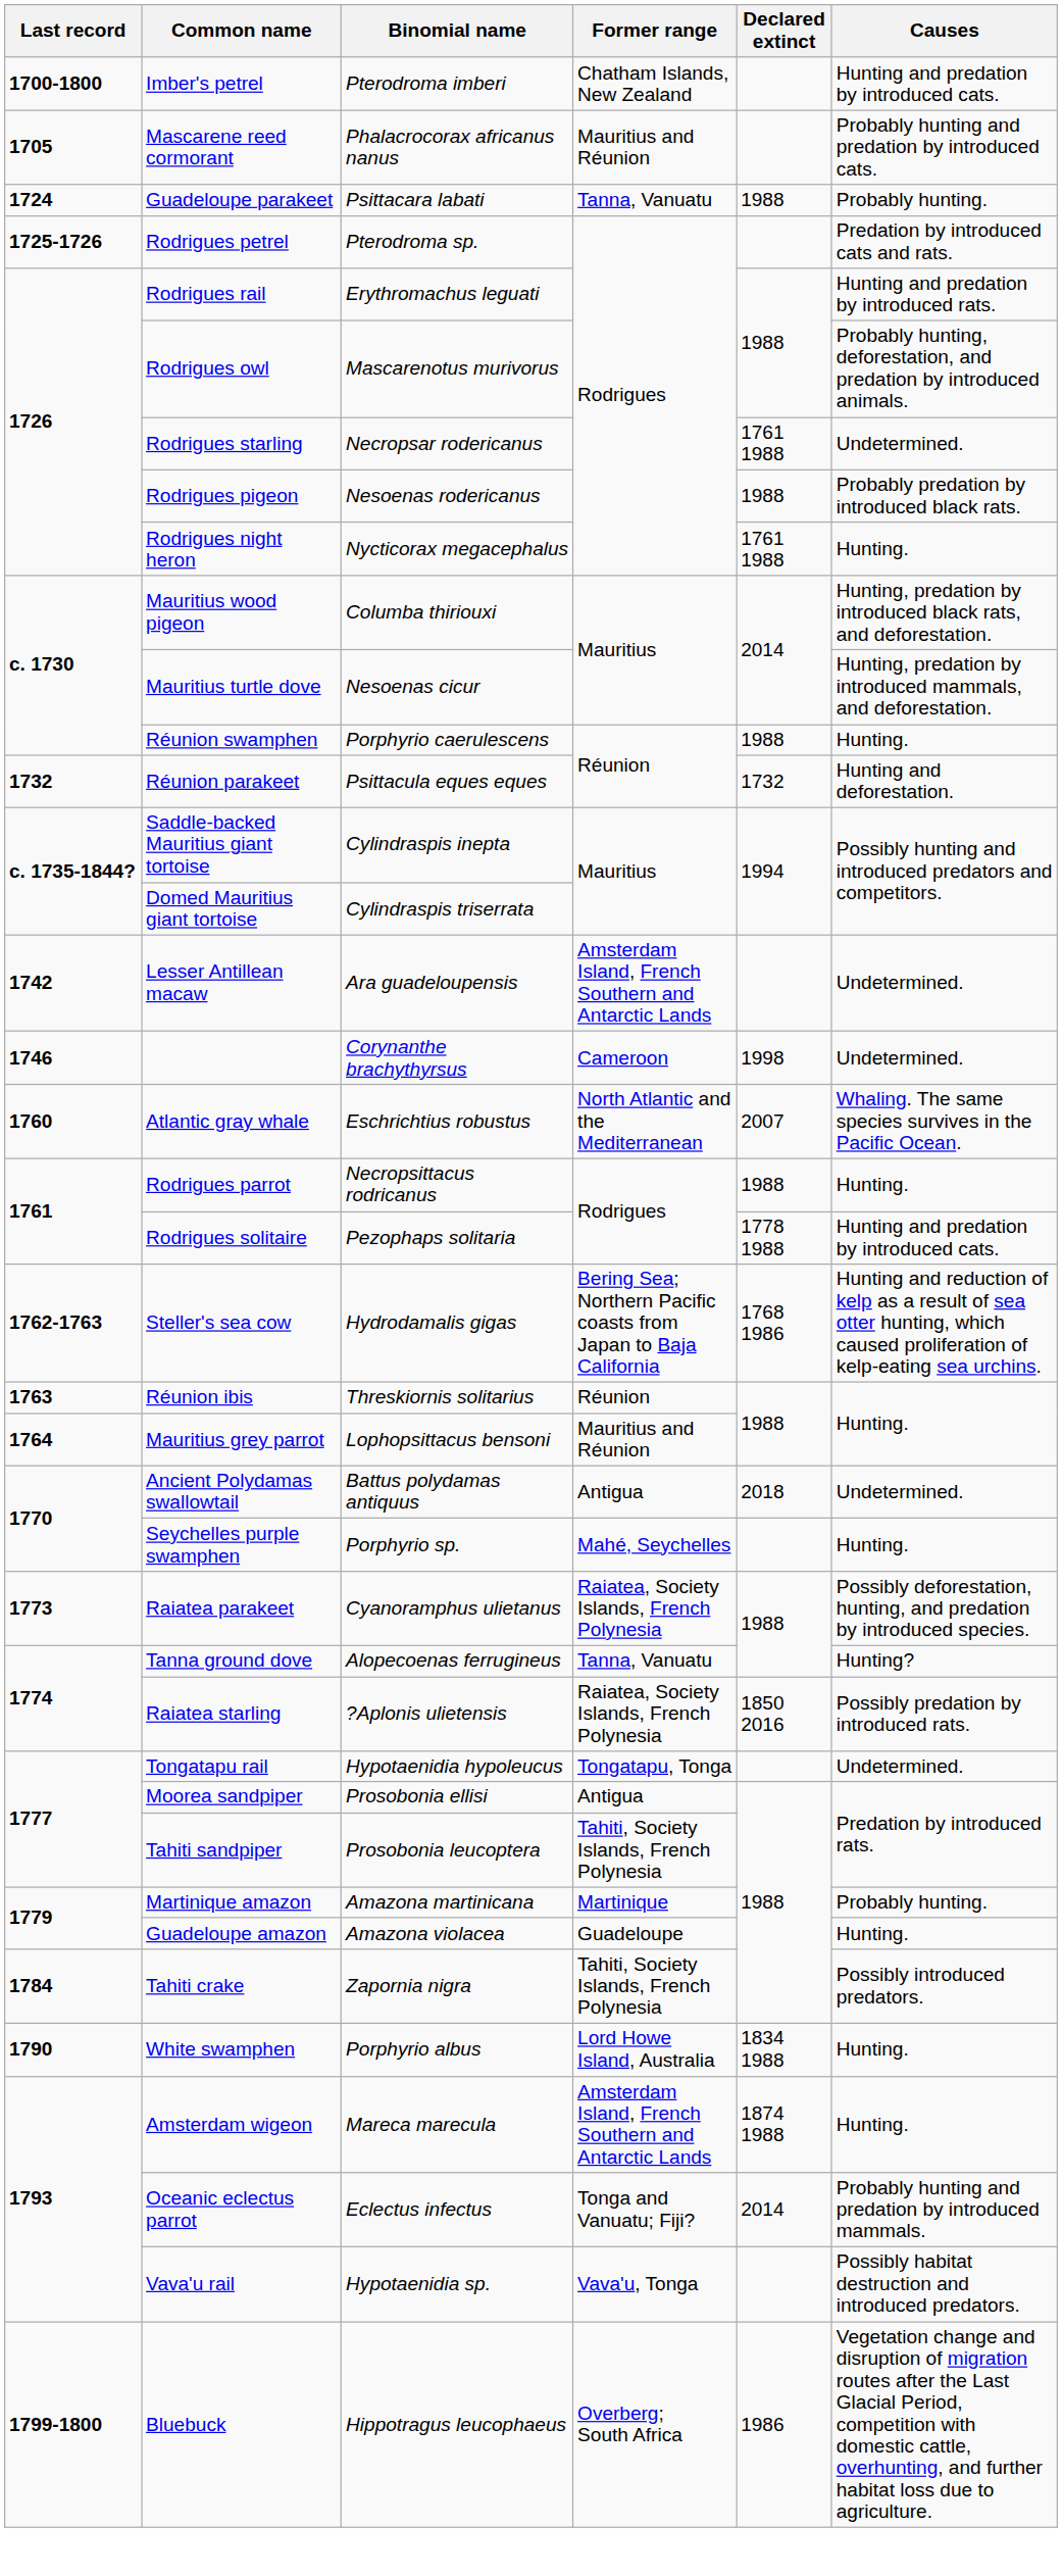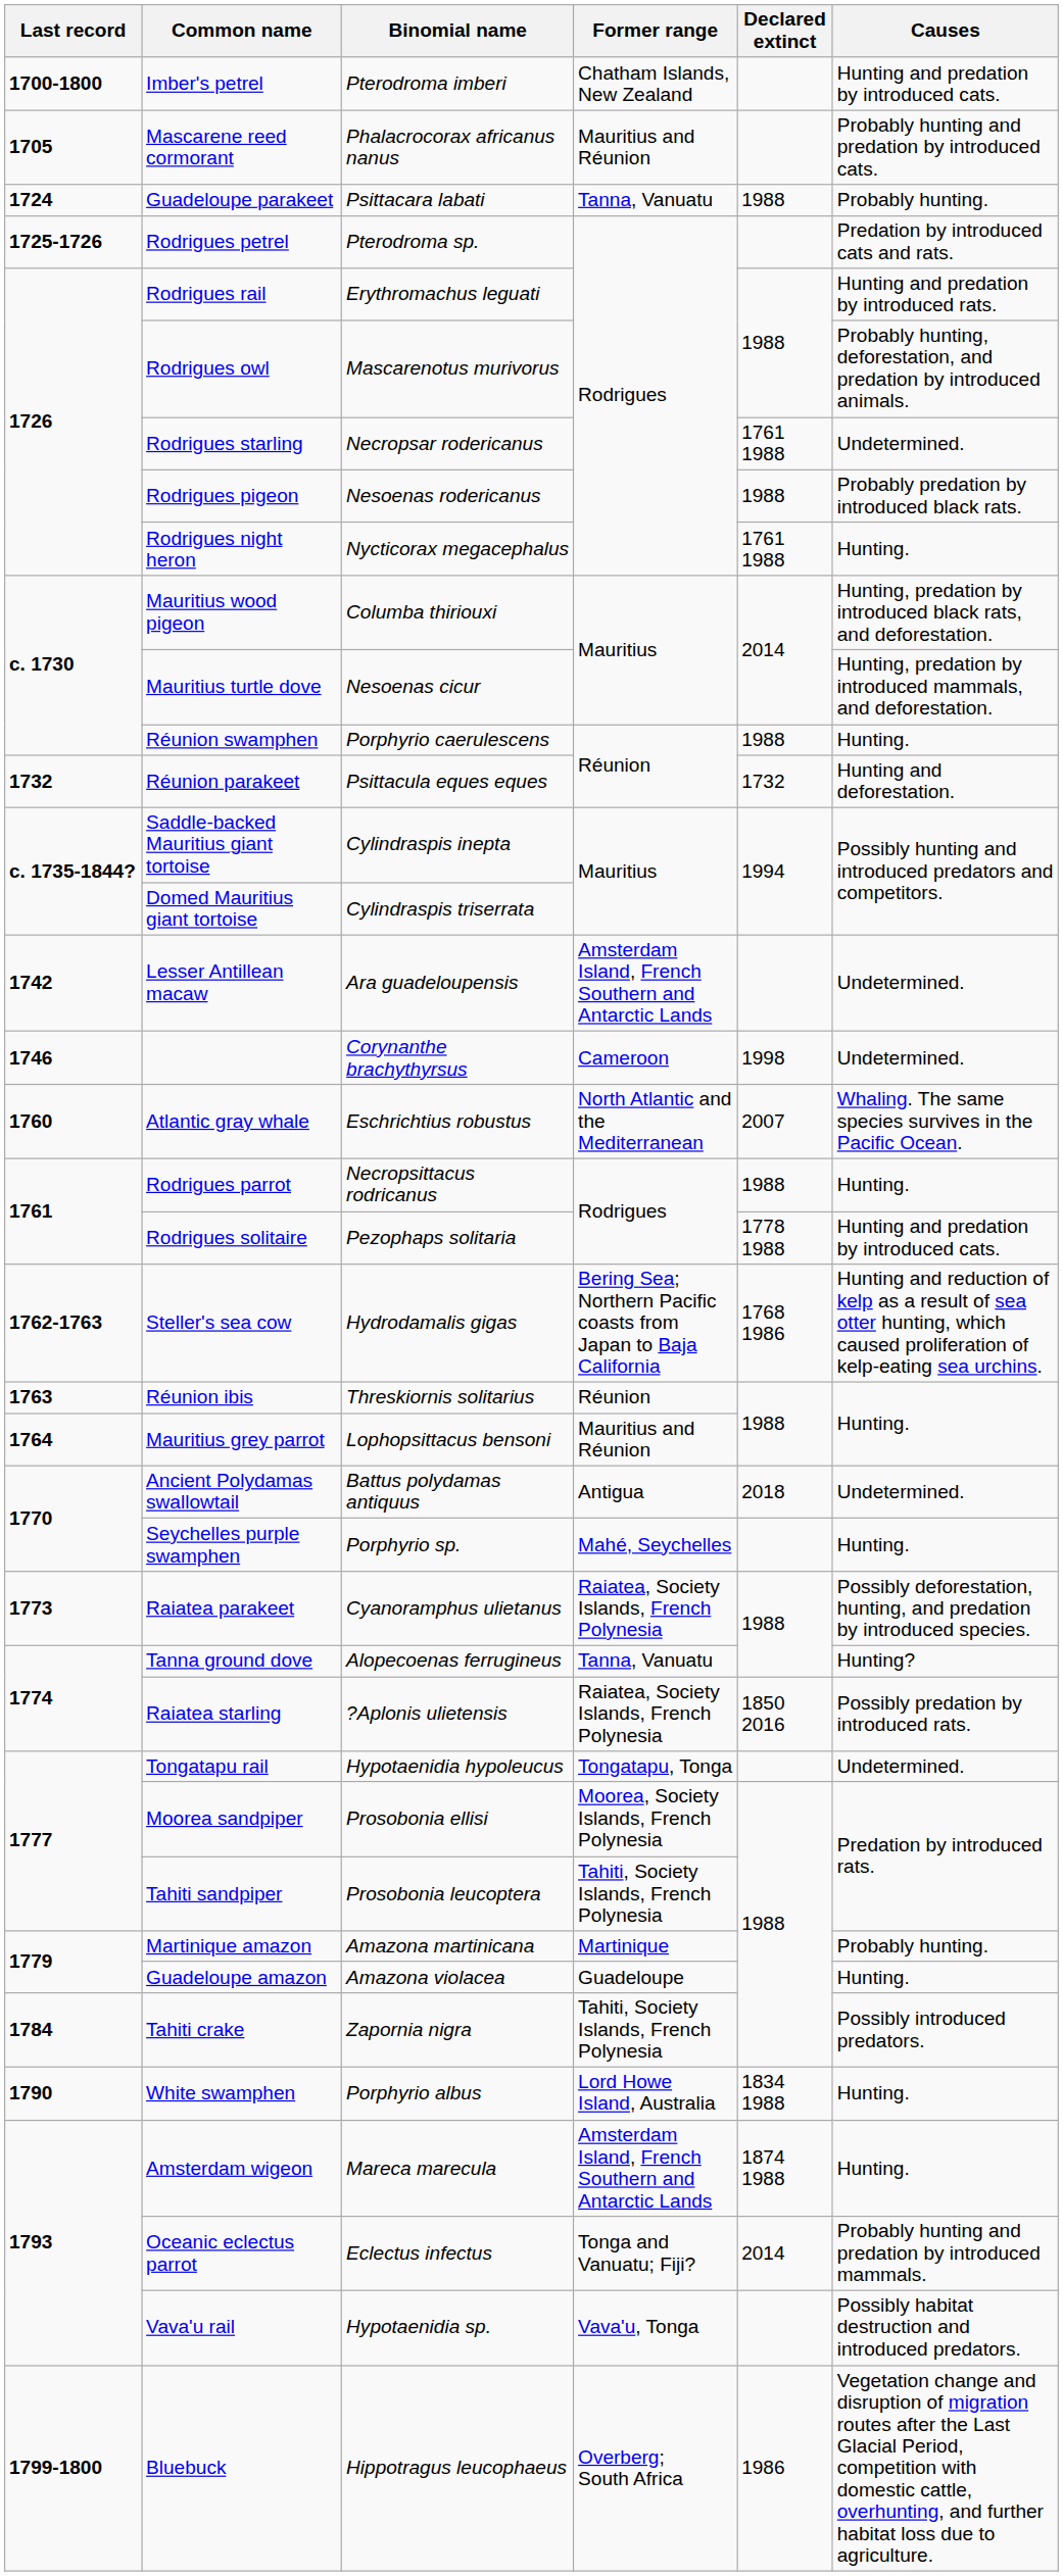 <table class="wikitable sortable">
 <tr>
 <th style="width:13%;">Last record</th>
 <th style="width:19%;">Common name</th>
 <th style="width:22%;">Binomial name</th>
 <th>Former range</th>
 <th>Declared extinct</th>
 <th>Causes</th>
 </tr>
 <tr>
 <td><strong>1700-1800</strong></td>
 <td><a href='#'>Imber's petrel</a></td>
 <td><em>Pterodroma imberi</em></td>
 <td>Chatham Islands, New Zealand</td>
 <td></td>
 <td>Hunting and predation by introduced cats.</td>
 </tr>
 <tr>
 <td><strong>1705</strong></td>
 <td><a href='#'>Mascarene reed cormorant</a></td>
 <td><em>Phalacrocorax africanus nanus</em></td>
 <td>Mauritius and Réunion</td>
 <td></td>
 <td>Probably hunting and predation by introduced cats.</td>
 </tr>
 <tr>
 <td><strong>1724</strong></td>
 <td><a href='#'>Guadeloupe parakeet</a></td>
 <td><em>Psittacara labati</em></td>
 <td><a href='#'>Tanna</a>, Vanuatu</td>
 <td>1988 </td>
 <td>Probably hunting.</td>
 </tr>
 <tr>
 <td><strong>1725-1726</strong></td>
 <td><a href='#'>Rodrigues petrel</a></td>
 <td><em>Pterodroma sp.</em></td>
 <td rowspan="6">Rodrigues</td>
 <td></td>
 <td>Predation by introduced cats and rats.</td>
 </tr>
 <tr>
 <td rowspan="5"><strong>1726</strong></td>
 <td><a href='#'>Rodrigues rail</a></td>
 <td><em>Erythromachus leguati</em></td>
 <td rowspan="2">1988 </td>
 <td>Hunting and predation by introduced rats.</td>
 </tr>
 <tr>
 <td><a href='#'>Rodrigues owl</a></td>
 <td><em>Mascarenotus murivorus</em></td>
 <td>Probably hunting, deforestation, and predation by introduced animals.</td>
 </tr>
 <tr>
 <td><a href='#'>Rodrigues starling</a></td>
 <td><em>Necropsar rodericanus</em></td>
 <td>1761<br>1988 </td>
 <td>Undetermined.</td>
 </tr>
 <tr>
 <td><a href='#'>Rodrigues pigeon</a></td>
 <td><em>Nesoenas rodericanus</em></td>
 <td>1988 </td>
 <td>Probably predation by introduced black rats.</td>
 </tr>
 <tr>
 <td><a href='#'>Rodrigues night heron</a></td>
 <td><em>Nycticorax megacephalus</em></td>
 <td>1761<br>1988 </td>
 <td>Hunting.</td>
 </tr>
 <tr>
 <td rowspan="3"><strong>c. 1730</strong></td>
 <td><a href='#'>Mauritius wood pigeon</a></td>
 <td><em>Columba thiriouxi</em></td>
 <td rowspan="2">Mauritius</td>
 <td rowspan="2">2014 </td>
 <td>Hunting, predation by introduced black rats, and deforestation.</td>
 </tr>
 <tr>
 <td><a href='#'>Mauritius turtle dove</a></td>
 <td><em>Nesoenas cicur</em></td>
 <td>Hunting, predation by introduced mammals, and deforestation.</td>
 </tr>
 <tr>
 <td><a href='#'>Réunion swamphen</a></td>
 <td><em>Porphyrio caerulescens</em></td>
 <td rowspan="2">Réunion</td>
 <td>1988 </td>
 <td>Hunting.</td>
 </tr>
 <tr>
 <td><strong>1732</strong></td>
 <td><a href='#'>Réunion parakeet</a></td>
 <td><em>Psittacula eques eques</em></td>
 <td>1732</td>
 <td>Hunting and deforestation.</td>
 </tr>
 <tr>
 <td rowspan="2"><strong>c. 1735-1844?</strong></td>
 <td><a href='#'>Saddle-backed Mauritius giant tortoise</a></td>
 <td><em>Cylindraspis inepta</em></td>
 <td rowspan="2">Mauritius</td>
 <td rowspan="2">1994 </td>
 <td rowspan="2">Possibly hunting and introduced predators and competitors.</td>
 </tr>
 <tr>
 <td><a href='#'>Domed Mauritius giant tortoise</a></td>
 <td><em>Cylindraspis triserrata</em></td>
 </tr>
 <tr>
 <td><strong>1742</strong></td>
 <td><a href='#'>Lesser Antillean macaw</a></td>
 <td><em>Ara guadeloupensis</em></td>
 <td><a href='#'>Amsterdam Island</a>, <a href='#'>French Southern and Antarctic Lands</a></td>
 <td></td>
 <td>Undetermined.</td>
 </tr>
 <tr>
 <td><strong>1746</strong></td>
 <td></td>
 <td><em><a href='#'>Corynanthe brachythyrsus</a></em></td>
 <td><a href='#'>Cameroon</a></td>
 <td>1998 </td>
 <td>Undetermined.</td>
 </tr>
 <tr>
 <td><strong>1760</strong></td>
 <td><a href='#'>Atlantic gray whale</a></td>
 <td><em>Eschrichtius robustus</em></td>
 <td><a href='#'>North Atlantic</a> and the <a href='#'>Mediterranean</a></td>
 <td>2007 </td>
 <td><a href='#'>Whaling</a>. The same species survives in the <a href='#'>Pacific Ocean</a>.</td>
 </tr>
 <tr>
 <td rowspan="2"><strong>1761</strong></td>
 <td><a href='#'>Rodrigues parrot</a></td>
 <td><em>Necropsittacus rodricanus</em></td>
 <td rowspan="2">Rodrigues</td>
 <td>1988 </td>
 <td>Hunting.</td>
 </tr>
 <tr>
 <td><a href='#'>Rodrigues solitaire</a></td>
 <td><em>Pezophaps solitaria</em></td>
 <td>1778<br>1988 </td>
 <td>Hunting and predation by introduced cats.</td>
 </tr>
 <tr>
 <td><strong>1762-1763</strong></td>
 <td><a href='#'>Steller's sea cow</a></td>
 <td><em>Hydrodamalis gigas</em></td>
 <td><a href='#'>Bering Sea</a>; Northern Pacific coasts from Japan to <a href='#'>Baja California</a> </td>
 <td>1768<br>1986 </td>
 <td>Hunting and reduction of <a href='#'>kelp</a> as a result of <a href='#'>sea otter</a> hunting, which caused proliferation of kelp-eating <a href='#'>sea urchins</a>.</td>
 </tr>
 <tr>
 <td><strong>1763</strong></td>
 <td><a href='#'>Réunion ibis</a></td>
 <td><em>Threskiornis solitarius</em></td>
 <td>Réunion</td>
 <td rowspan="2">1988 </td>
 <td rowspan="2">Hunting.</td>
 </tr>
 <tr>
 <td><strong>1764</strong></td>
 <td><a href='#'>Mauritius grey parrot</a></td>
 <td><em>Lophopsittacus bensoni</em></td>
 <td>Mauritius and Réunion</td>
 </tr>
 <tr>
 <td rowspan="2"><strong>1770</strong></td>
 <td><a href='#'>Ancient Polydamas swallowtail</a></td>
 <td><em>Battus polydamas antiquus</em></td>
 <td>Antigua</td>
 <td>2018</td>
 <td>Undetermined.</td>
 </tr>
 <tr>
 <td><a href='#'>Seychelles purple swamphen</a></td>
 <td><em>Porphyrio sp.</em></td>
 <td><a href='#'>Mahé, Seychelles</a></td>
 <td></td>
 <td>Hunting.</td>
 </tr>
 <tr>
 <td><strong>1773</strong></td>
 <td><a href='#'>Raiatea parakeet</a></td>
 <td><em>Cyanoramphus ulietanus</em></td>
 <td><a href='#'>Raiatea</a>, Society Islands, <a href='#'>French Polynesia</a></td>
 <td rowspan="2">1988 </td>
 <td>Possibly deforestation, hunting, and predation by introduced species.</td>
 </tr>
 <tr>
 <td rowspan="2"><strong>1774</strong></td>
 <td><a href='#'>Tanna ground dove</a></td>
 <td><em>Alopecoenas ferrugineus</em></td>
 <td><a href='#'>Tanna</a>, Vanuatu</td>
 <td>Hunting?</td>
 </tr>
 <tr>
 <td><a href='#'>Raiatea starling</a></td>
 <td><em>?Aplonis ulietensis</em></td>
 <td>Raiatea, Society Islands, French Polynesia</td>
 <td>1850<br>2016 </td>
 <td>Possibly predation by introduced rats.</td>
 </tr>
 <tr>
 <td rowspan="3"><strong>1777</strong></td>
 <td><a href='#'>Tongatapu rail</a></td>
 <td><em>Hypotaenidia hypoleucus</em></td>
 <td><a href='#'>Tongatapu</a>, Tonga</td>
 <td></td>
 <td>Undetermined.</td>
 </tr>
 <tr>
 <td><a href='#'>Moorea sandpiper</a></td>
 <td><em>Prosobonia ellisi</em></td>
-<td>Antigua</td>
+<td><a href='#'>Moorea</a>, Society Islands, French Polynesia</td>
 <td rowspan="5">1988 </td>
 <td rowspan="2">Predation by introduced rats.</td>
 </tr>
 <tr>
 <td><a href='#'>Tahiti sandpiper</a></td>
 <td><em>Prosobonia leucoptera</em></td>
 <td><a href='#'>Tahiti</a>, Society Islands, French Polynesia</td>
 </tr>
 <tr>
 <td rowspan="2"><strong>1779</strong></td>
 <td><a href='#'>Martinique amazon</a></td>
 <td><em>Amazona martinicana</em></td>
 <td><a href='#'>Martinique</a></td>
 <td>Probably hunting.</td>
 </tr>
 <tr>
 <td><a href='#'>Guadeloupe amazon</a></td>
 <td><em>Amazona violacea</em></td>
 <td>Guadeloupe</td>
 <td>Hunting.</td>
 </tr>
 <tr>
 <td><strong>1784</strong></td>
 <td><a href='#'>Tahiti crake</a></td>
 <td><em>Zapornia nigra</em></td>
 <td>Tahiti, Society Islands, French Polynesia</td>
 <td>Possibly introduced predators.</td>
 </tr>
 <tr>
 <td><strong>1790</strong></td>
 <td><a href='#'>White swamphen</a></td>
 <td><em>Porphyrio albus</em></td>
 <td><a href='#'>Lord Howe Island</a>, Australia</td>
 <td>1834<br>1988 </td>
 <td>Hunting.</td>
 </tr>
 <tr>
 <td rowspan="3"><strong>1793</strong></td>
 <td><a href='#'>Amsterdam wigeon</a></td>
 <td><em>Mareca marecula</em></td>
 <td><a href='#'>Amsterdam Island</a>, <a href='#'>French Southern and Antarctic Lands</a></td>
 <td>1874<br>1988 </td>
 <td>Hunting.</td>
 </tr>
 <tr>
 <td><a href='#'>Oceanic eclectus parrot</a></td>
 <td><em>Eclectus infectus</em></td>
 <td>Tonga and Vanuatu; Fiji?</td>
 <td>2014 </td>
 <td>Probably hunting and predation by introduced mammals.</td>
 </tr>
 <tr>
 <td><a href='#'>Vava'u rail</a></td>
 <td><em>Hypotaenidia sp.</em></td>
 <td><a href='#'>Vava'u</a>, Tonga</td>
 <td></td>
 <td>Possibly habitat destruction and introduced predators.</td>
 </tr>
 <tr>
 <td><strong>1799-1800</strong></td>
 <td><a href='#'>Bluebuck</a></td>
 <td><em>Hippotragus leucophaeus</em></td>
 <td><a href='#'>Overberg</a>;<br>South Africa </td>
 <td>1986 </td>
 <td>Vegetation change and disruption of <a href='#'>migration</a> routes after the Last Glacial Period, competition with domestic cattle, <a href='#'>overhunting</a>, and further habitat loss due to agriculture.</td>
 </tr>
 </table>
